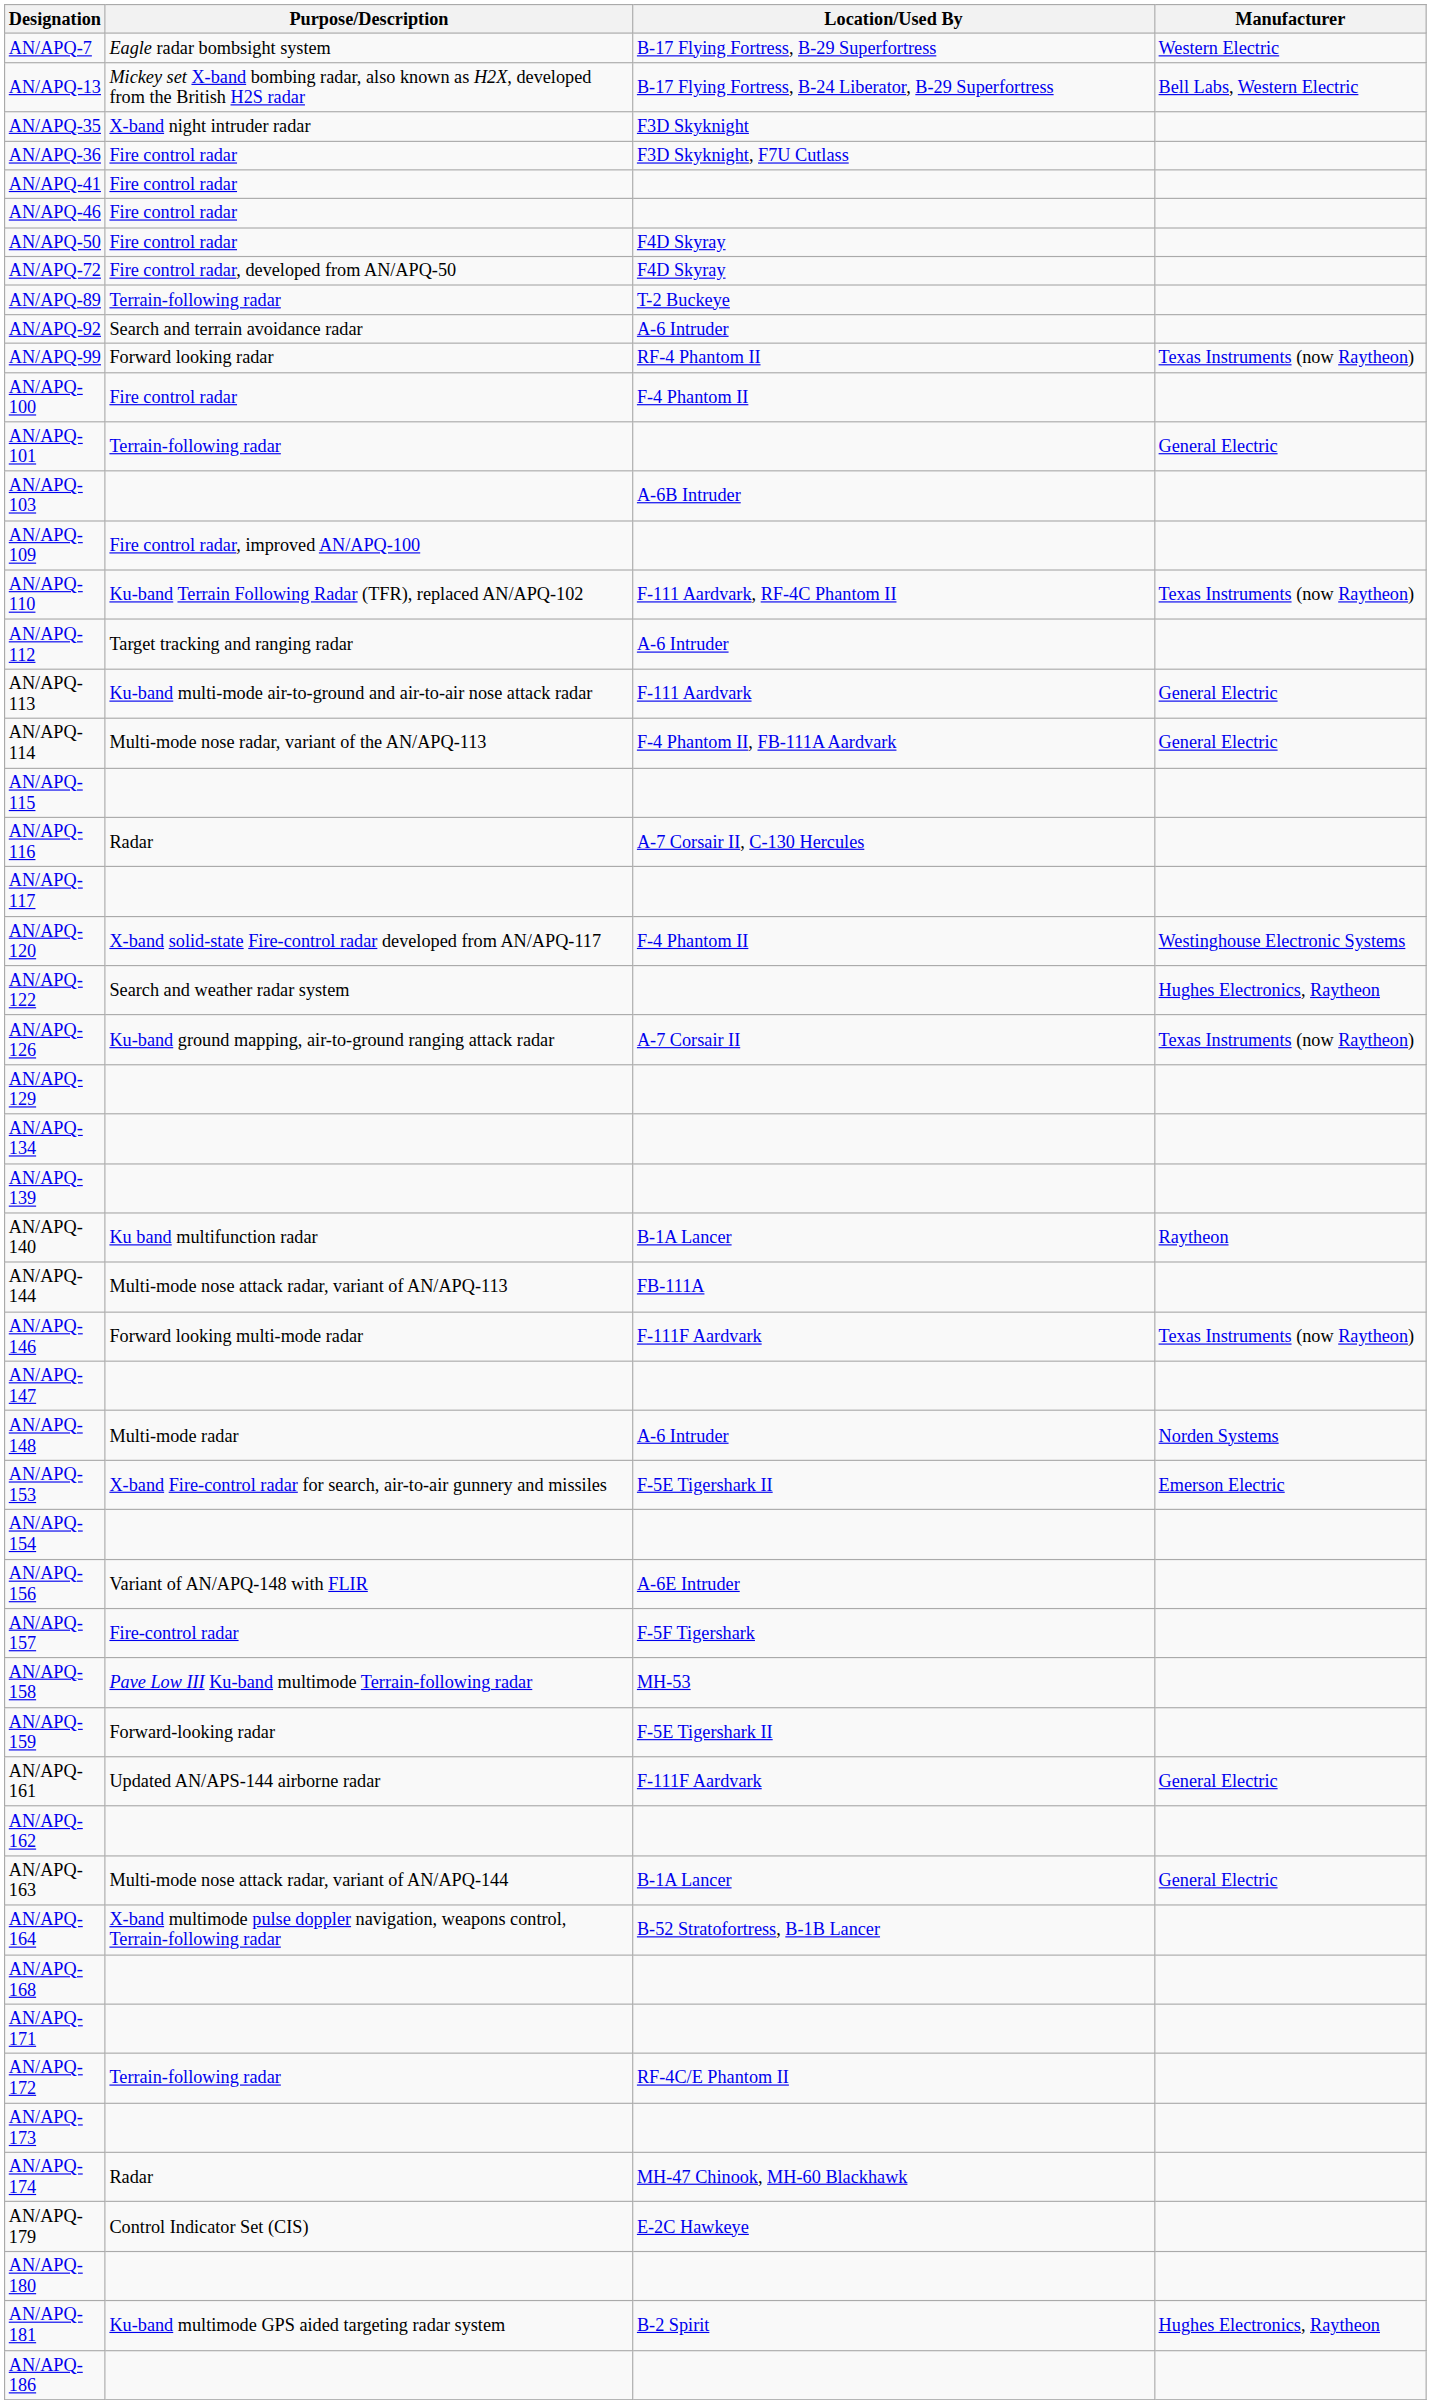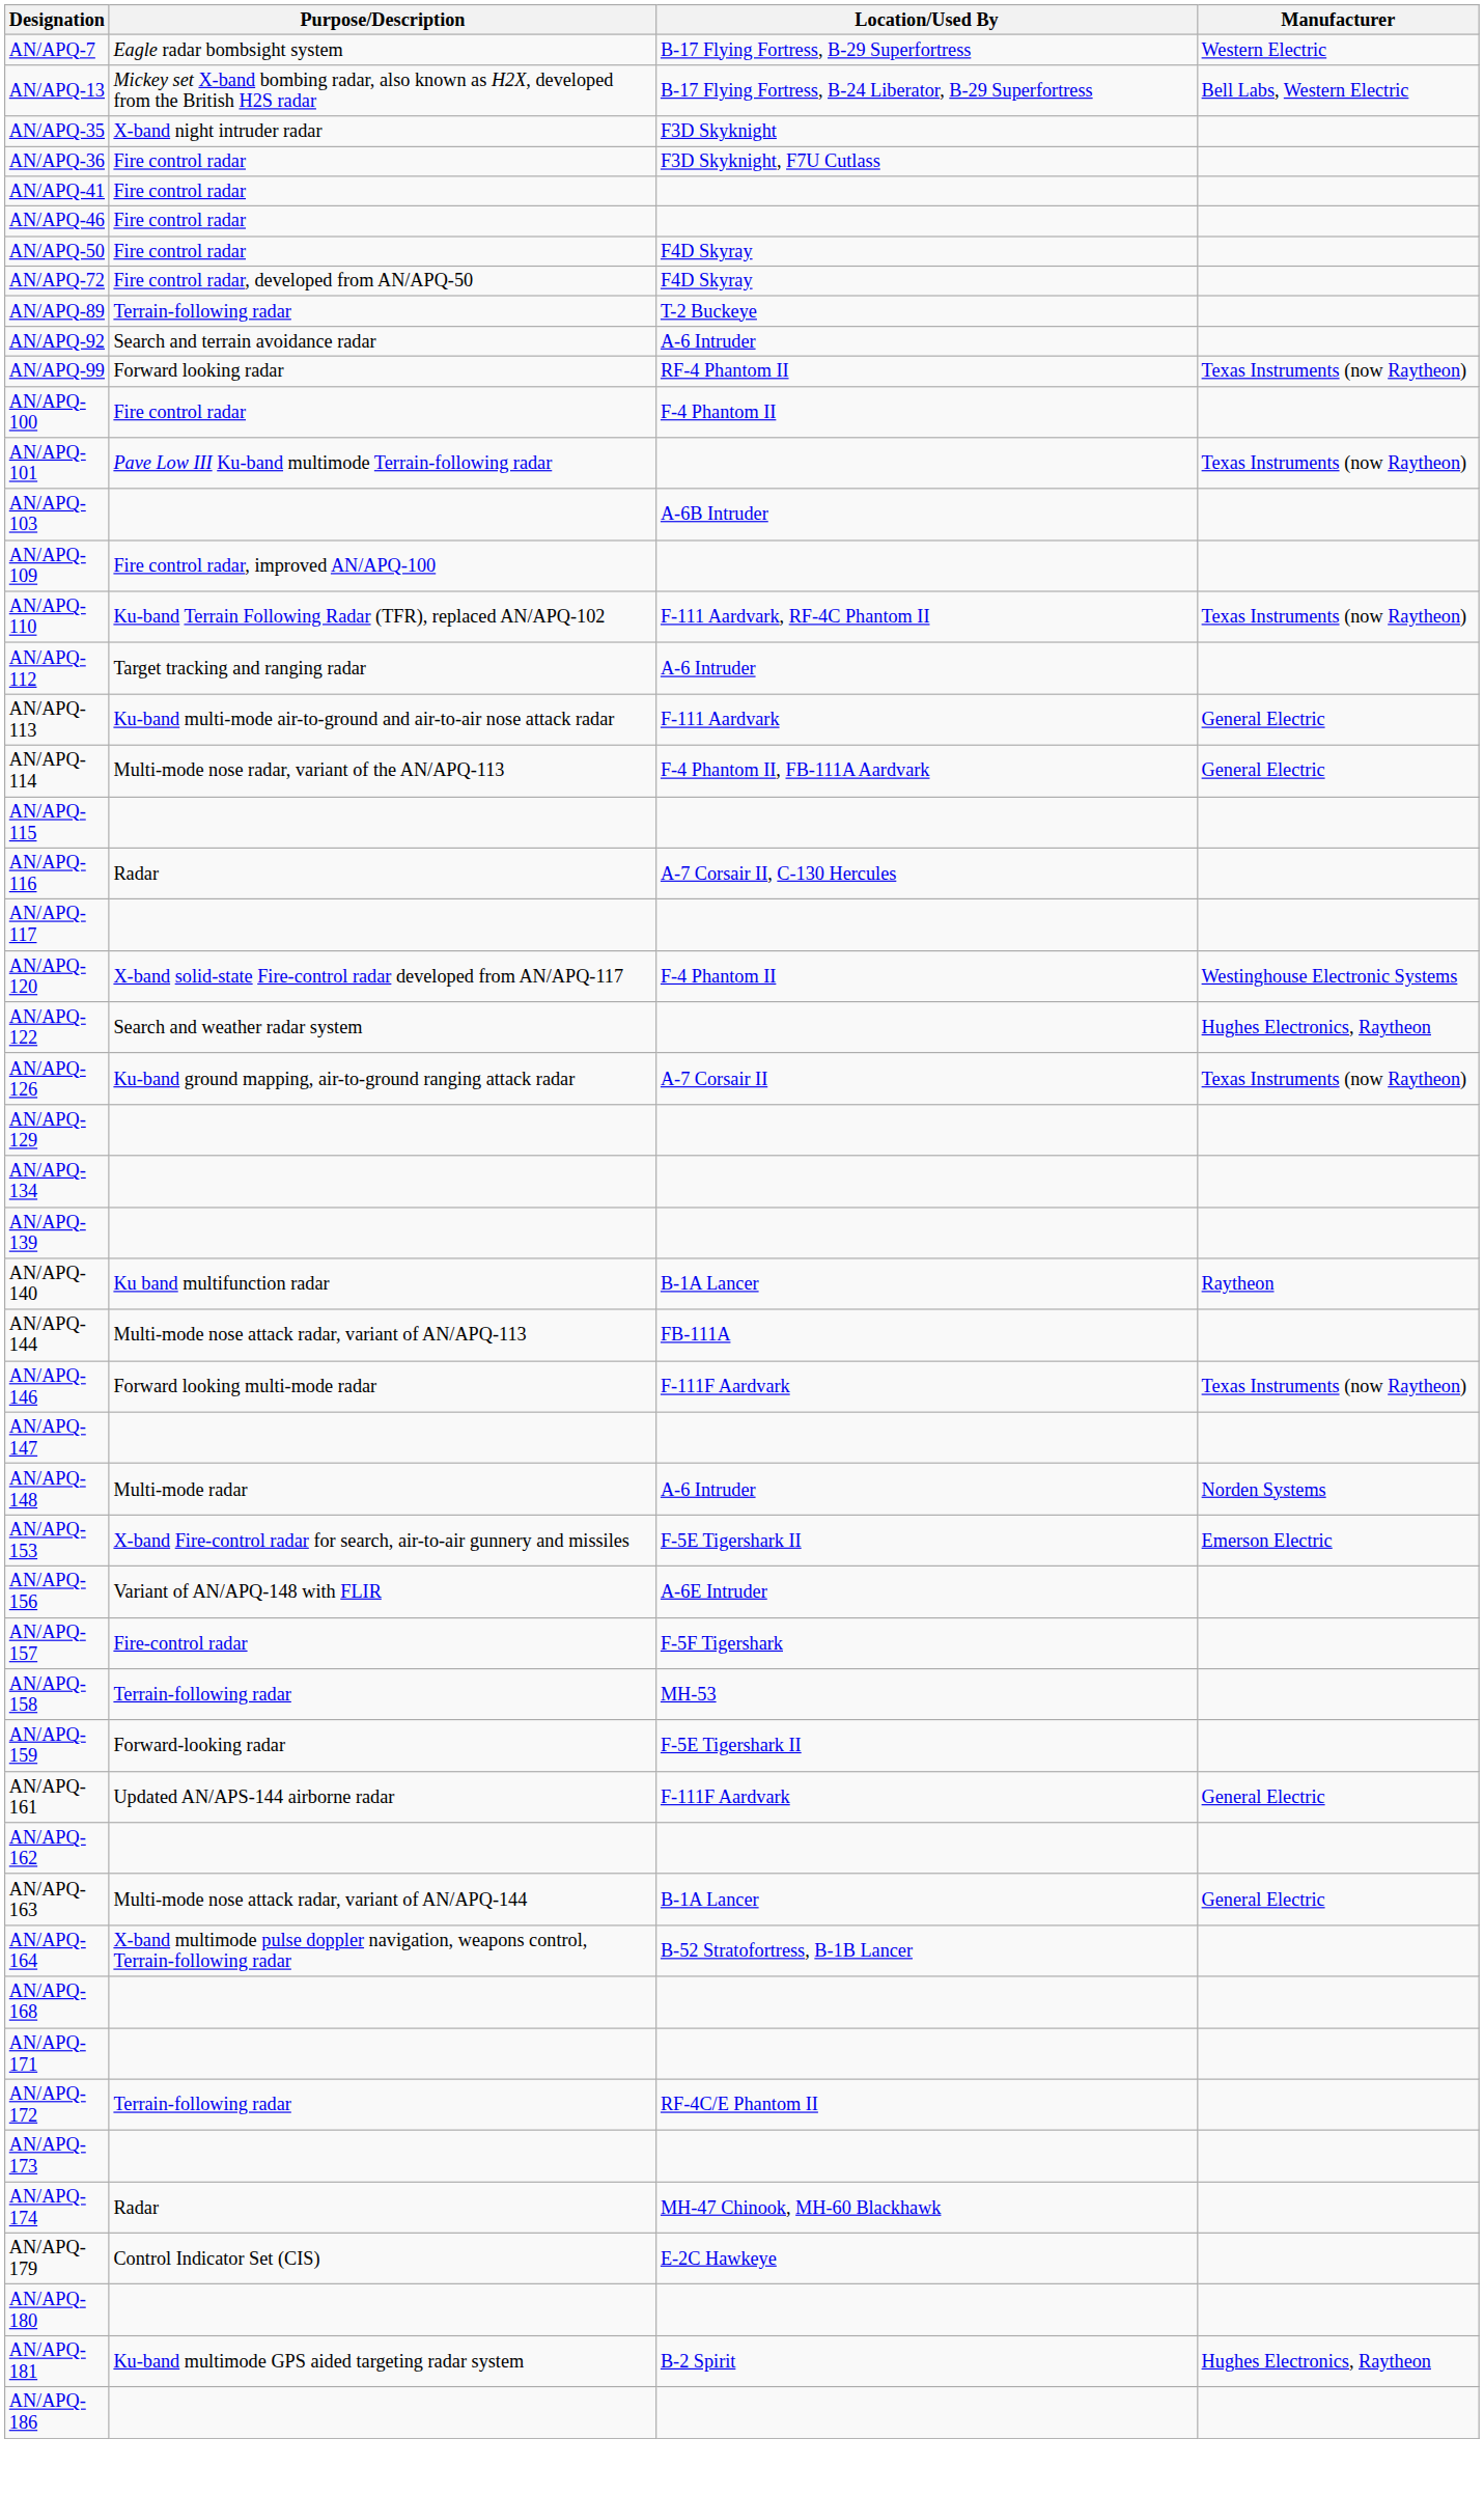 <table class="wikitable sortable">
 <tr>
 <th scope="col">Designation</th>
 <th scope="col" style="width: 500px;">Purpose/Description</th>
 <th scope="col" style="width: 500px;">Location/Used By</th>
 <th scope="col" style="width: 250px;">Manufacturer</th>
 </tr>
 <tr>
 <td><a href='#'>AN/APQ-7</a></td>
 <td><em>Eagle</em> radar bombsight system</td>
 <td><a href='#'>B-17 Flying Fortress</a>, <a href='#'>B-29 Superfortress</a></td>
 <td><a href='#'>Western Electric</a></td>
 </tr>
 <tr>
 <td><a href='#'>AN/APQ-13</a></td>
 <td><em>Mickey set</em> <a href='#'>X-band</a> bombing radar, also known as <em>H2X</em>, developed from the British <a href='#'>H2S radar</a></td>
 <td><a href='#'>B-17 Flying Fortress</a>, <a href='#'>B-24 Liberator</a>, <a href='#'>B-29 Superfortress</a></td>
 <td><a href='#'>Bell Labs</a>, <a href='#'>Western Electric</a></td>
 </tr>
 <tr>
 <td><a href='#'>AN/APQ-35</a></td>
 <td><a href='#'>X-band</a> night intruder radar</td>
 <td><a href='#'>F3D Skyknight</a></td>
 <td></td>
 </tr>
 <tr>
 <td><a href='#'>AN/APQ-36</a></td>
 <td><a href='#'>Fire control radar</a></td>
 <td><a href='#'>F3D Skyknight</a>, <a href='#'>F7U Cutlass</a></td>
 <td></td>
 </tr>
 <tr>
 <td><a href='#'>AN/APQ-41</a></td>
 <td><a href='#'>Fire control radar</a></td>
 <td></td>
 <td></td>
 </tr>
 <tr>
 <td><a href='#'>AN/APQ-46</a></td>
 <td><a href='#'>Fire control radar</a></td>
 <td></td>
 <td></td>
 </tr>
 <tr>
 <td><a href='#'>AN/APQ-50</a></td>
 <td><a href='#'>Fire control radar</a></td>
 <td><a href='#'>F4D Skyray</a></td>
 <td></td>
 </tr>
 <tr>
 <td><a href='#'>AN/APQ-72</a></td>
 <td><a href='#'>Fire control radar</a>, developed from AN/APQ-50</td>
 <td><a href='#'>F4D Skyray</a></td>
 <td></td>
 </tr>
 <tr>
 <td><a href='#'>AN/APQ-89</a></td>
 <td><a href='#'>Terrain-following radar</a></td>
 <td><a href='#'>T-2 Buckeye</a></td>
 <td></td>
 </tr>
 <tr>
 <td><a href='#'>AN/APQ-92</a></td>
 <td>Search and terrain avoidance radar</td>
 <td><a href='#'>A-6 Intruder</a></td>
 <td></td>
 </tr>
 <tr>
 <td><a href='#'>AN/APQ-99</a></td>
 <td>Forward looking radar</td>
 <td><a href='#'>RF-4 Phantom II</a></td>
 <td><a href='#'>Texas Instruments</a> (now <a href='#'>Raytheon</a>)</td>
 </tr>
 <tr>
 <td><a href='#'>AN/APQ-100</a></td>
 <td><a href='#'>Fire control radar</a></td>
 <td><a href='#'>F-4 Phantom II</a></td>
 <td></td>
 </tr>
 <tr>
 <td><a href='#'>AN/APQ-101</a></td>
-<td><a href='#'>Terrain-following radar</a></td>
+<td><em><a href='#'>Pave Low III</a></em> <a href='#'>Ku-band</a> multimode <a href='#'>Terrain-following radar</a></td>
 <td></td>
-<td><a href='#'>General Electric</a></td>
+<td><a href='#'>Texas Instruments</a> (now <a href='#'>Raytheon</a>)</td>
 </tr>
 <tr>
 <td><a href='#'>AN/APQ-103</a></td>
 <td></td>
 <td><a href='#'>A-6B Intruder</a></td>
 <td></td>
 </tr>
 <tr>
 <td><a href='#'>AN/APQ-109</a></td>
 <td><a href='#'>Fire control radar</a>, improved <a href='#'>AN/APQ-100</a></td>
 <td></td>
 <td></td>
 </tr>
 <tr>
 <td><a href='#'>AN/APQ-110</a></td>
 <td><a href='#'>Ku-band</a> <a href='#'>Terrain Following Radar</a> (TFR), replaced AN/APQ-102</td>
 <td><a href='#'>F-111 Aardvark</a>, <a href='#'>RF-4C Phantom II</a></td>
 <td><a href='#'>Texas Instruments</a> (now <a href='#'>Raytheon</a>)</td>
 </tr>
 <tr>
 <td><a href='#'>AN/APQ-112</a></td>
 <td>Target tracking and ranging radar</td>
 <td><a href='#'>A-6 Intruder</a></td>
 <td></td>
 </tr>
 <tr>
 <td>AN/APQ-113</td>
 <td><a href='#'>Ku-band</a> multi-mode air-to-ground and air-to-air nose attack radar</td>
 <td><a href='#'>F-111 Aardvark</a></td>
 <td><a href='#'>General Electric</a></td>
 </tr>
 <tr>
 <td>AN/APQ-114</td>
 <td>Multi-mode nose radar, variant of the AN/APQ-113</td>
 <td><a href='#'>F-4 Phantom II</a>, <a href='#'>FB-111A Aardvark</a></td>
 <td><a href='#'>General Electric</a></td>
 </tr>
 <tr>
 <td><a href='#'>AN/APQ-115</a></td>
 <td></td>
 <td></td>
 <td></td>
 </tr>
 <tr>
 <td><a href='#'>AN/APQ-116</a></td>
 <td>Radar</td>
 <td><a href='#'>A-7 Corsair II</a>, <a href='#'>C-130 Hercules</a></td>
 <td></td>
 </tr>
 <tr>
 <td><a href='#'>AN/APQ-117</a></td>
 <td></td>
 <td></td>
 <td></td>
 </tr>
 <tr>
 <td><a href='#'>AN/APQ-120</a></td>
 <td><a href='#'>X-band</a> <a href='#'>solid-state</a> <a href='#'>Fire-control radar</a> developed from AN/APQ-117</td>
 <td><a href='#'>F-4 Phantom II</a></td>
 <td><a href='#'>Westinghouse Electronic Systems</a></td>
 </tr>
 <tr>
 <td><a href='#'>AN/APQ-122</a></td>
 <td>Search and weather radar system</td>
 <td></td>
 <td><a href='#'>Hughes Electronics</a>, <a href='#'>Raytheon</a></td>
 </tr>
 <tr>
 <td><a href='#'>AN/APQ-126</a></td>
 <td><a href='#'>Ku-band</a> ground mapping, air-to-ground ranging attack radar</td>
 <td><a href='#'>A-7 Corsair II</a></td>
 <td><a href='#'>Texas Instruments</a> (now <a href='#'>Raytheon</a>)</td>
 </tr>
 <tr>
 <td><a href='#'>AN/APQ-129</a></td>
 <td></td>
 <td></td>
 <td></td>
 </tr>
 <tr>
 <td><a href='#'>AN/APQ-134</a></td>
 <td></td>
 <td></td>
 <td></td>
 </tr>
 <tr>
 <td><a href='#'>AN/APQ-139</a></td>
 <td></td>
 <td></td>
 <td></td>
 </tr>
 <tr>
 <td>AN/APQ-140</td>
 <td><a href='#'>Ku band</a> multifunction radar</td>
 <td><a href='#'>B-1A Lancer</a></td>
 <td><a href='#'>Raytheon</a></td>
 </tr>
 <tr>
 <td>AN/APQ-144</td>
 <td>Multi-mode nose attack radar, variant of AN/APQ-113</td>
 <td><a href='#'>FB-111A</a></td>
 <td></td>
 </tr>
 <tr>
 <td><a href='#'>AN/APQ-146</a></td>
 <td>Forward looking multi-mode radar</td>
 <td><a href='#'>F-111F Aardvark</a></td>
 <td><a href='#'>Texas Instruments</a> (now <a href='#'>Raytheon</a>)</td>
 </tr>
 <tr>
 <td><a href='#'>AN/APQ-147</a></td>
 <td></td>
 <td></td>
 <td></td>
 </tr>
 <tr>
 <td><a href='#'>AN/APQ-148</a></td>
 <td>Multi-mode radar</td>
 <td><a href='#'>A-6 Intruder</a></td>
 <td><a href='#'>Norden Systems</a></td>
 </tr>
 <tr>
 <td><a href='#'>AN/APQ-153</a></td>
 <td><a href='#'>X-band</a> <a href='#'>Fire-control radar</a> for search, air-to-air gunnery and missiles</td>
 <td><a href='#'>F-5E Tigershark II</a></td>
 <td><a href='#'>Emerson Electric</a></td>
 </tr>
 <tr>
-<td><a href='#'>AN/APQ-154</a></td>
-<td></td>
-<td></td>
-<td></td>
-</tr>
-<tr>
 <td><a href='#'>AN/APQ-156</a></td>
 <td>Variant of AN/APQ-148 with <a href='#'>FLIR</a></td>
 <td><a href='#'>A-6E Intruder</a></td>
 <td></td>
 </tr>
 <tr>
 <td><a href='#'>AN/APQ-157</a></td>
 <td><a href='#'>Fire-control radar</a></td>
 <td><a href='#'>F-5F Tigershark</a></td>
 <td></td>
 </tr>
 <tr>
 <td><a href='#'>AN/APQ-158</a></td>
-<td><em><a href='#'>Pave Low III</a></em> <a href='#'>Ku-band</a> multimode <a href='#'>Terrain-following radar</a></td>
+<td><a href='#'>Terrain-following radar</a></td>
 <td><a href='#'>MH-53</a></td>
 <td></td>
 </tr>
 <tr>
 <td><a href='#'>AN/APQ-159</a></td>
 <td>Forward-looking radar</td>
 <td><a href='#'>F-5E Tigershark II</a></td>
 <td></td>
 </tr>
 <tr>
 <td>AN/APQ-161</td>
 <td>Updated AN/APS-144 airborne radar</td>
 <td><a href='#'>F-111F Aardvark</a></td>
 <td><a href='#'>General Electric</a></td>
 </tr>
 <tr>
 <td><a href='#'>AN/APQ-162</a></td>
 <td></td>
 <td></td>
 <td></td>
 </tr>
 <tr>
 <td>AN/APQ-163</td>
 <td>Multi-mode nose attack radar, variant of AN/APQ-144</td>
 <td><a href='#'>B-1A Lancer</a></td>
 <td><a href='#'>General Electric</a></td>
 </tr>
 <tr>
 <td><a href='#'>AN/APQ-164</a></td>
 <td><a href='#'>X-band</a> multimode <a href='#'>pulse doppler</a> navigation, weapons control, <a href='#'>Terrain-following radar</a></td>
 <td><a href='#'>B-52 Stratofortress</a>, <a href='#'>B-1B Lancer</a></td>
 <td></td>
 </tr>
 <tr>
 <td><a href='#'>AN/APQ-168</a></td>
 <td></td>
 <td></td>
 <td></td>
 </tr>
 <tr>
 <td><a href='#'>AN/APQ-171</a></td>
 <td></td>
 <td></td>
 <td></td>
 </tr>
 <tr>
 <td><a href='#'>AN/APQ-172</a></td>
 <td><a href='#'>Terrain-following radar</a></td>
 <td><a href='#'>RF-4C/E Phantom II</a></td>
 <td></td>
 </tr>
 <tr>
 <td><a href='#'>AN/APQ-173</a></td>
 <td></td>
 <td></td>
 <td></td>
 </tr>
 <tr>
 <td><a href='#'>AN/APQ-174</a></td>
 <td>Radar</td>
 <td><a href='#'>MH-47 Chinook</a>, <a href='#'>MH-60 Blackhawk</a></td>
 <td></td>
 </tr>
 <tr>
 <td>AN/APQ-179</td>
 <td>Control Indicator Set (CIS)</td>
 <td><a href='#'>E-2C Hawkeye</a></td>
 <td></td>
 </tr>
 <tr>
 <td><a href='#'>AN/APQ-180</a></td>
 <td></td>
 <td></td>
 <td></td>
 </tr>
 <tr>
 <td><a href='#'>AN/APQ-181</a></td>
 <td><a href='#'>Ku-band</a> multimode GPS aided targeting radar system</td>
 <td><a href='#'>B-2 Spirit</a></td>
 <td><a href='#'>Hughes Electronics</a>, <a href='#'>Raytheon</a></td>
 </tr>
 <tr>
 <td><a href='#'>AN/APQ-186</a></td>
 <td></td>
 <td></td>
 <td></td>
 </tr>
 </table>
